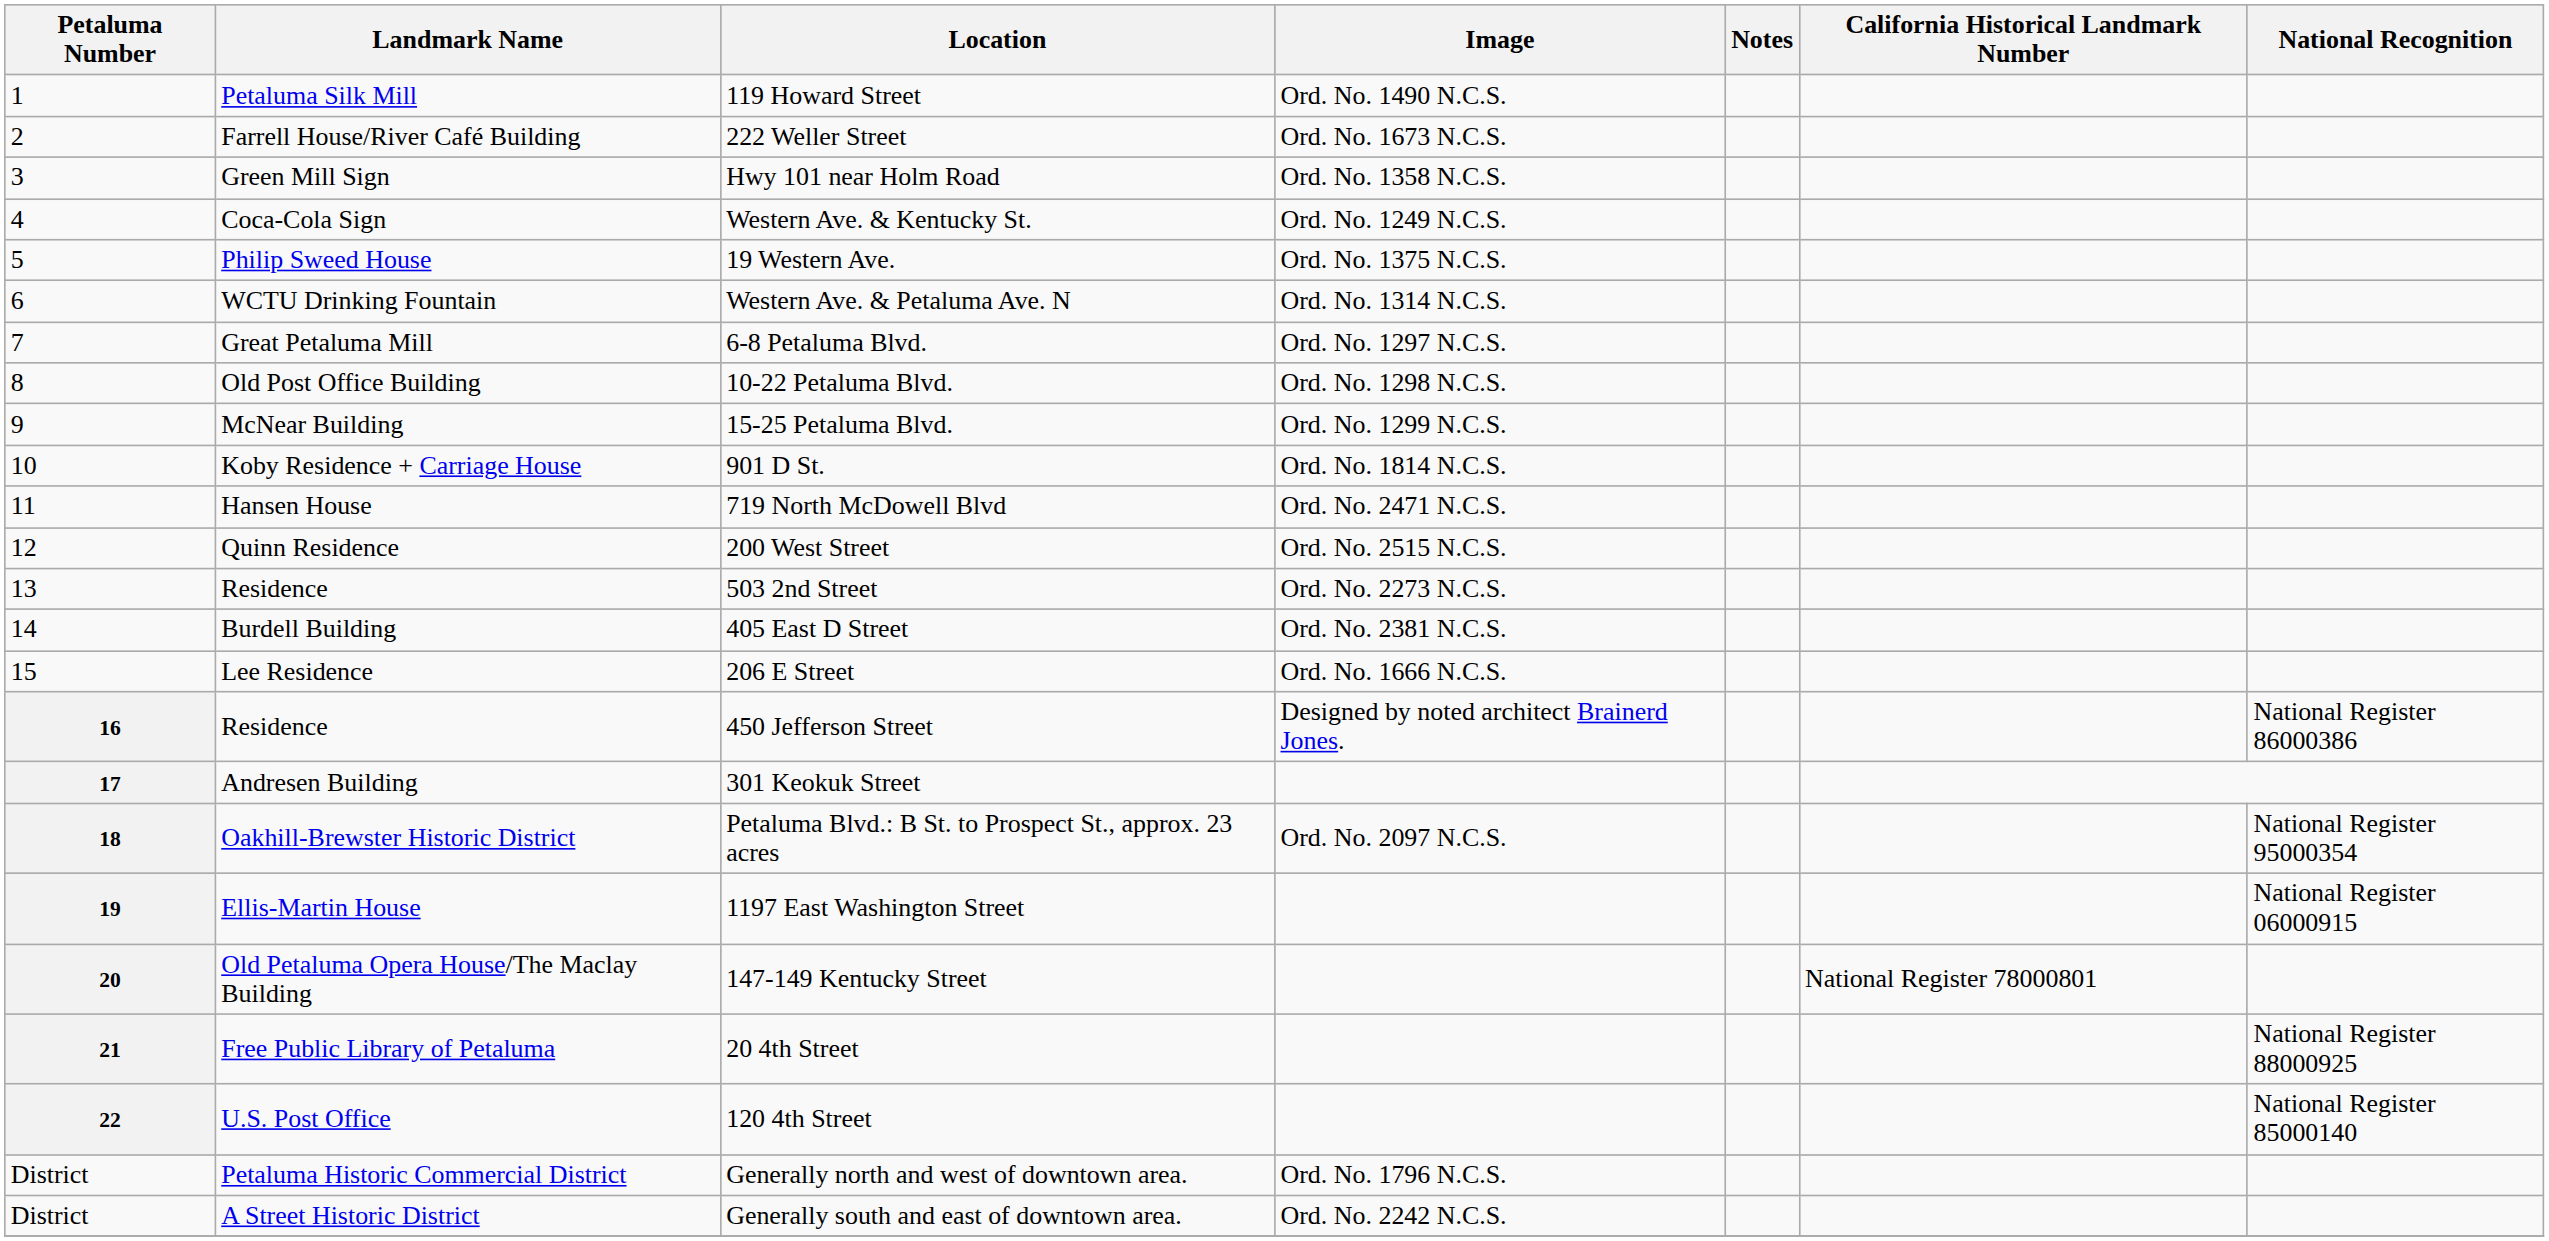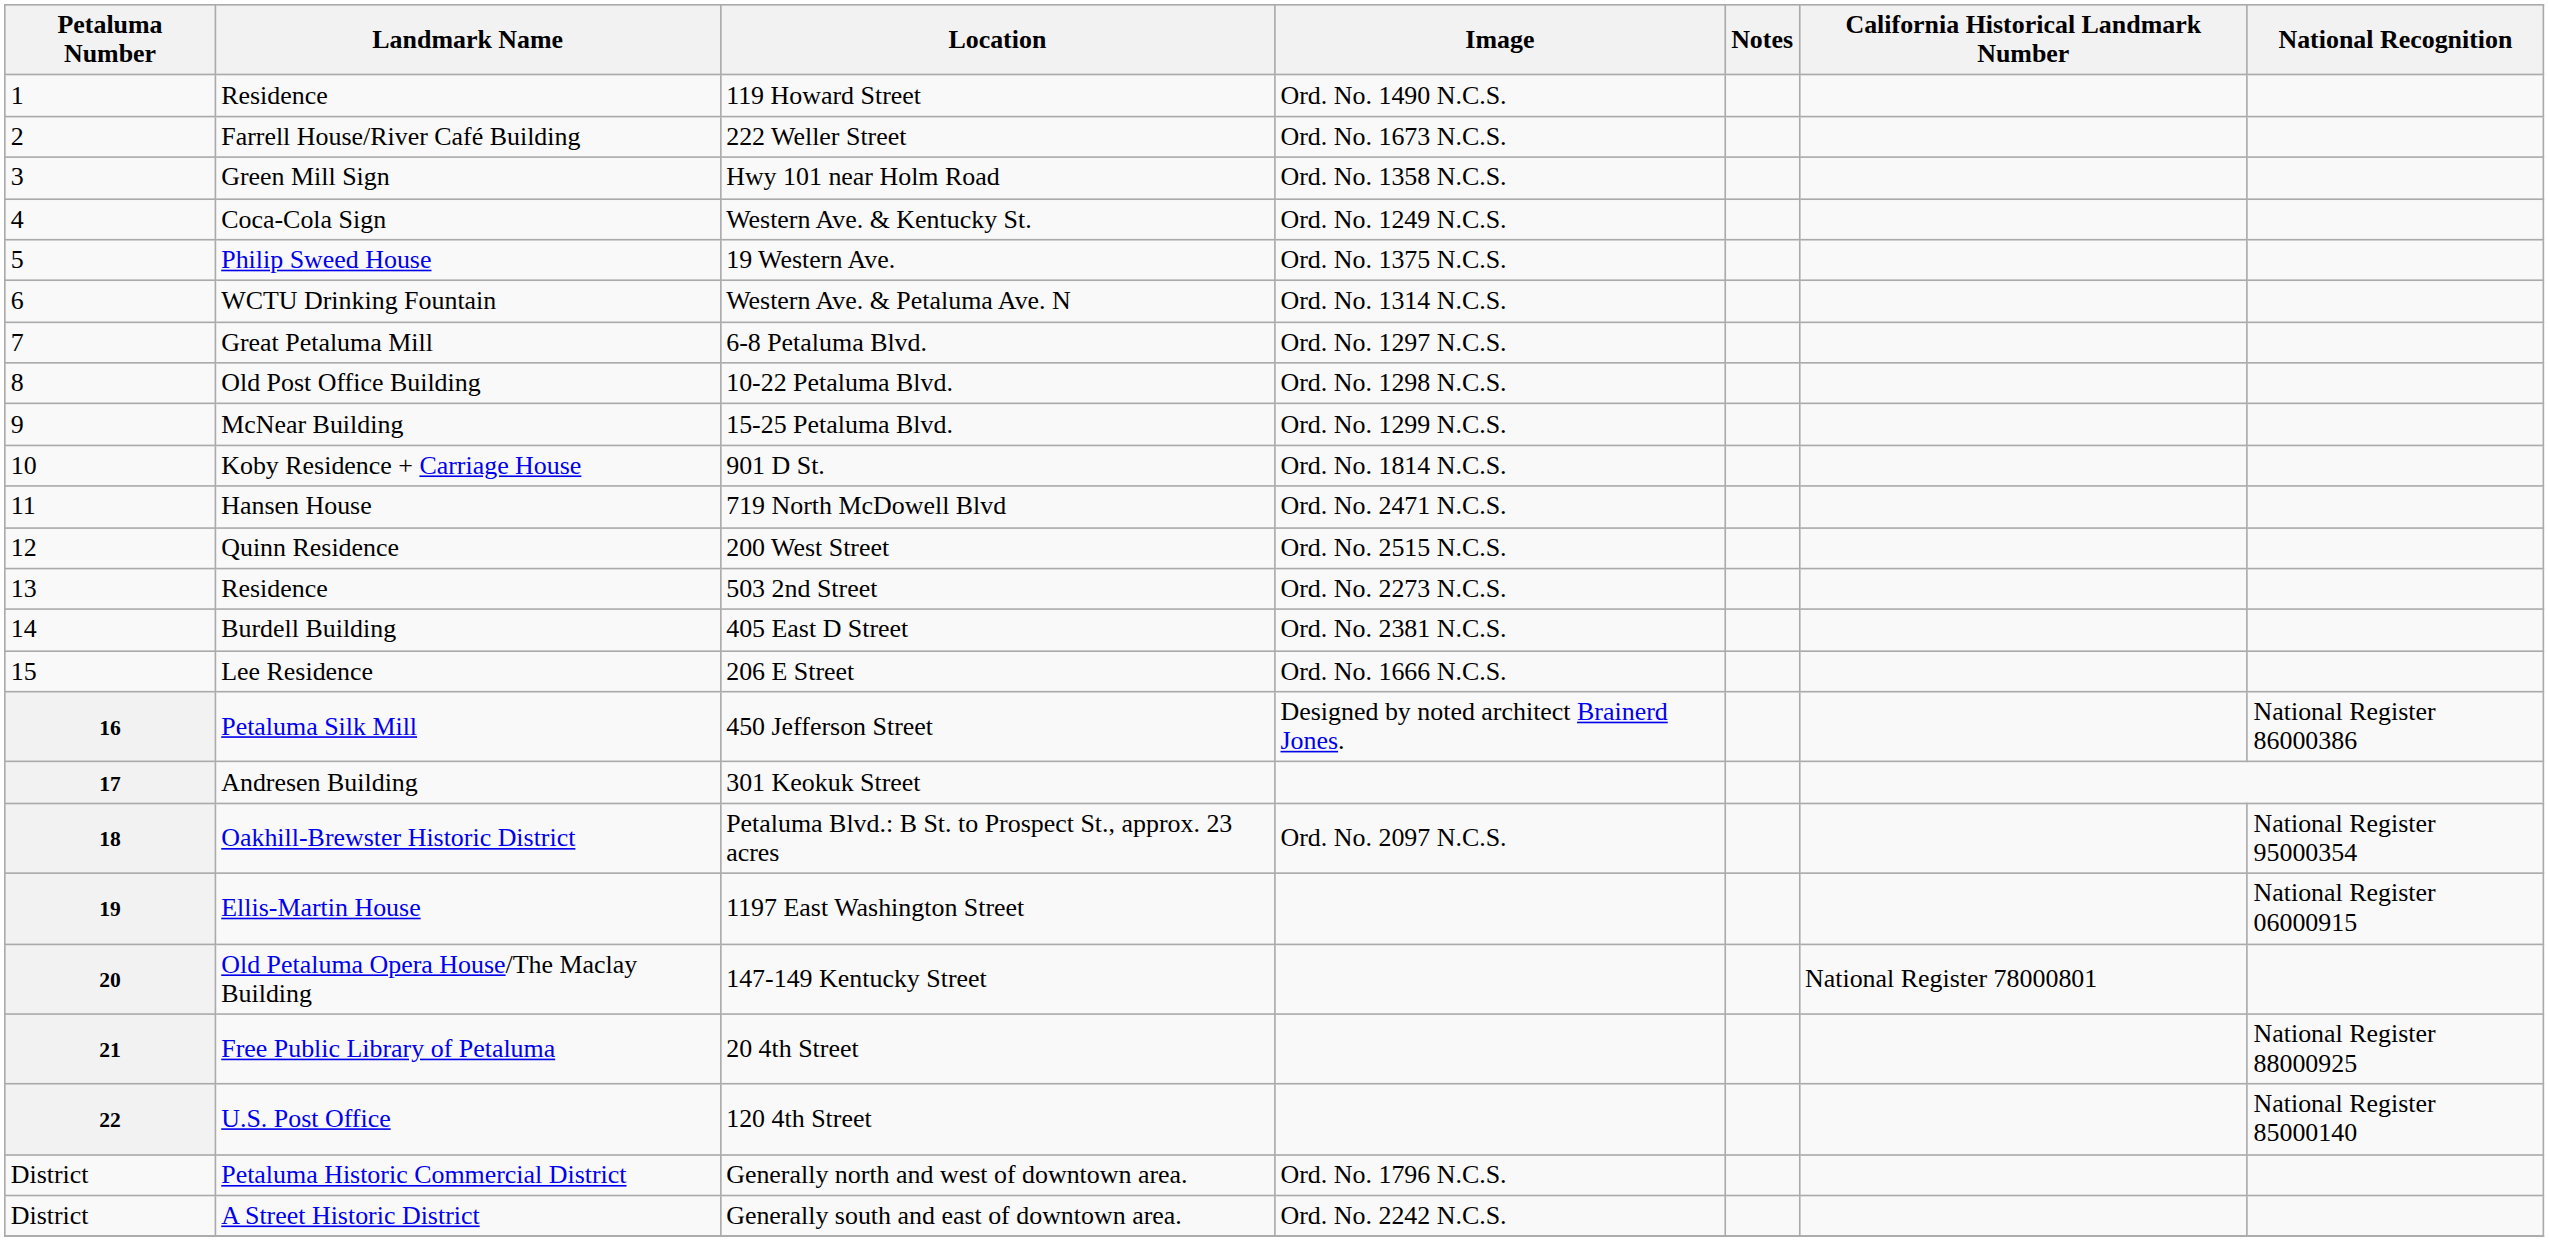 <table class="wikitable sortable">
 <tr>
 <th>Petaluma Number</th>
 <th>Landmark Name</th>
 <th>Location</th>
 <th>Image</th>
 <th>Notes</th>
 <th>California Historical Landmark Number</th>
 <th>National Recognition</th>
 </tr>
 <tr>
 <td>1</td>
-<td><a href='#'>Petaluma Silk Mill</a></td>
+<td>Residence</td>
 <td>119 Howard Street<br><small></small></td>
 <td>Ord. No. 1490 N.C.S.</td>
 <td></td>
 <td></td>
 <td></td>
 </tr>
 <tr>
 <td>2</td>
 <td>Farrell House/River Café Building</td>
 <td>222 Weller Street<br><small></small></td>
 <td>Ord. No. 1673 N.C.S.</td>
 <td></td>
 <td></td>
 <td></td>
 </tr>
 <tr>
 <td>3</td>
 <td>Green Mill Sign</td>
 <td>Hwy 101 near Holm Road<br><small></small></td>
 <td>Ord. No. 1358 N.C.S.</td>
 <td></td>
 <td></td>
 <td></td>
 </tr>
 <tr>
 <td>4</td>
 <td>Coca-Cola Sign</td>
 <td>Western Ave. & Kentucky St.<br><small></small></td>
 <td>Ord. No. 1249 N.C.S.</td>
 <td></td>
 <td></td>
 <td></td>
 </tr>
 <tr>
 <td>5</td>
 <td><a href='#'>Philip Sweed House</a></td>
 <td>19 Western Ave.<br><small></small></td>
 <td>Ord. No. 1375 N.C.S.</td>
 <td></td>
 <td></td>
 <td></td>
 </tr>
 <tr>
 <td>6</td>
 <td>WCTU Drinking Fountain</td>
 <td>Western Ave. & Petaluma Ave. N<br><small></small></td>
 <td>Ord. No. 1314 N.C.S.</td>
 <td></td>
 <td></td>
 <td></td>
 </tr>
 <tr>
 <td>7</td>
 <td>Great Petaluma Mill</td>
 <td>6-8 Petaluma Blvd.<br><small></small></td>
 <td>Ord. No. 1297 N.C.S.</td>
 <td></td>
 <td></td>
 <td></td>
 </tr>
 <tr>
 <td>8</td>
 <td>Old Post Office Building</td>
 <td>10-22 Petaluma Blvd.<br><small></small></td>
 <td>Ord. No. 1298 N.C.S.</td>
 <td></td>
 <td></td>
 <td></td>
 </tr>
 <tr>
 <td>9</td>
 <td>McNear Building</td>
 <td>15-25 Petaluma Blvd.<br><small></small></td>
 <td>Ord. No. 1299 N.C.S.</td>
 <td></td>
 <td></td>
 <td></td>
 </tr>
 <tr>
 <td>10</td>
 <td>Koby Residence + <a href='#'>Carriage House</a></td>
 <td>901 D St.<br><small></small></td>
 <td>Ord. No. 1814 N.C.S.</td>
 <td></td>
 <td></td>
 <td></td>
 </tr>
 <tr>
 <td>11</td>
 <td>Hansen House</td>
 <td>719 North McDowell Blvd<br><small></small></td>
 <td>Ord. No. 2471 N.C.S.</td>
 <td></td>
 <td></td>
 <td></td>
 </tr>
 <tr>
 <td>12</td>
 <td>Quinn Residence</td>
 <td>200 West Street<br><small></small></td>
 <td>Ord. No. 2515 N.C.S.</td>
 <td></td>
 <td></td>
 <td></td>
 </tr>
 <tr>
 <td>13</td>
 <td>Residence</td>
 <td>503 2nd Street<br><small></small></td>
 <td>Ord. No. 2273 N.C.S.</td>
 <td></td>
 <td></td>
 <td></td>
 </tr>
 <tr>
 <td>14</td>
 <td>Burdell Building</td>
 <td>405 East D Street<br><small></small></td>
 <td>Ord. No. 2381 N.C.S.</td>
 <td></td>
 <td></td>
 <td></td>
 </tr>
 <tr>
 <td>15</td>
 <td>Lee Residence</td>
 <td>206 E Street<br><small></small></td>
 <td>Ord. No. 1666 N.C.S.</td>
 <td></td>
 <td></td>
 <td></td>
 </tr>
 <tr>
 <th><small>16</small></th>
-<td>Residence</td>
+<td><a href='#'>Petaluma Silk Mill</a></td>
 <td>450 Jefferson Street<br><small></small></td>
 <td>Designed by noted architect <a href='#'>Brainerd Jones</a>.</td>
 <td></td>
 <td></td>
 <td>National Register 86000386</td>
 </tr>
 <tr>
 <th><small>17</small></th>
 <td>Andresen Building</td>
 <td>301 Keokuk Street<br><small></small></td>
 <td></td>
 <td></td>
 </tr>
 <tr>
 <th><small>18</small></th>
 <td><a href='#'>Oakhill-Brewster Historic District</a></td>
 <td>Petaluma Blvd.:  B St. to Prospect St., approx. 23 acres<br><small></small></td>
 <td>Ord. No. 2097 N.C.S.</td>
 <td></td>
 <td></td>
 <td>National Register 95000354</td>
 </tr>
 <tr>
 <th><small>19</small></th>
 <td><a href='#'>Ellis-Martin House</a></td>
 <td>1197 East Washington Street<br><small></small></td>
 <td></td>
 <td></td>
 <td></td>
 <td>National Register 06000915</td>
 </tr>
 <tr>
 <th><small>20</small></th>
 <td><a href='#'>Old Petaluma Opera House</a>/The Maclay Building</td>
 <td>147-149 Kentucky Street<br><small></small></td>
 <td></td>
 <td></td>
 <td>National Register 78000801</td>
 </tr>
 <tr>
 <th><small>21</small></th>
 <td><a href='#'>Free Public Library of Petaluma</a></td>
 <td>20 4th Street<br><small></small></td>
 <td></td>
 <td></td>
 <td></td>
 <td>National Register 88000925</td>
 </tr>
 <tr>
 <th><small>22</small></th>
 <td><a href='#'>U.S. Post Office</a></td>
 <td>120 4th Street<br><small></small></td>
 <td></td>
 <td></td>
 <td></td>
 <td>National Register 85000140</td>
 </tr>
 <tr>
 <td>District</td>
 <td><a href='#'>Petaluma Historic Commercial District</a></td>
 <td>Generally north and west of downtown area.<br><small></small></td>
 <td>Ord. No. 1796 N.C.S.</td>
 <td></td>
 <td></td>
 <td></td>
 </tr>
 <tr>
 <td>District</td>
 <td><a href='#'>A Street Historic District</a></td>
 <td>Generally south and east of downtown area.<br><small></small></td>
 <td>Ord. No. 2242 N.C.S.</td>
 <td></td>
 <td></td>
 <td></td>
 </tr>
 <tr>
 </tr>
 </table>
